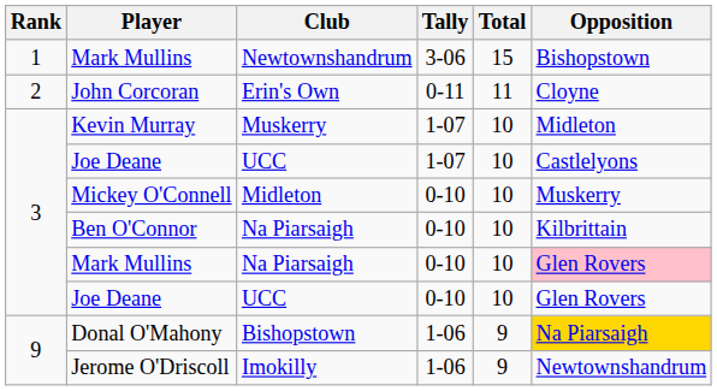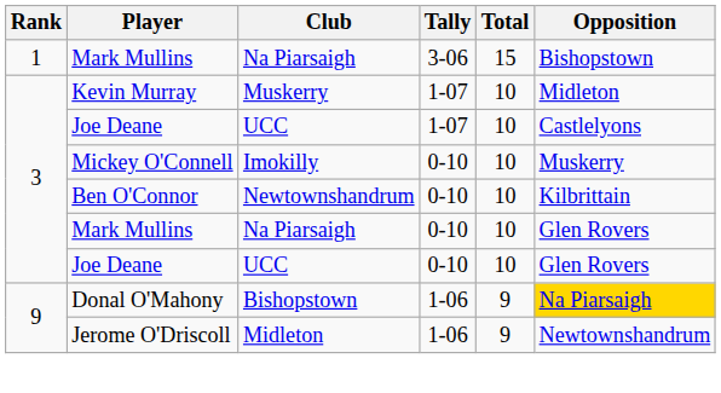 <table class="wikitable">
 <tr>
 <th>Rank</th>
 <th>Player</th>
 <th>Club</th>
 <th>Tally</th>
 <th>Total</th>
 <th>Opposition</th>
 </tr>
 <tr>
 <td rowspan="1" style="text-align:center;">1</td>
 <td><a href='#'>Mark Mullins</a></td>
-<td><a href='#'>Newtownshandrum</a></td>
+<td><a href='#'>Na Piarsaigh</a></td>
 <td align=center>3-06</td>
 <td align=center>15</td>
 <td><a href='#'>Bishopstown</a></td>
-</tr>
-<tr>
-<td rowspan="1" style="text-align:center;">2</td>
-<td><a href='#'>John Corcoran</a></td>
-<td><a href='#'>Erin's Own</a></td>
-<td align=center>0-11</td>
-<td align=center>11</td>
-<td><a href='#'>Cloyne</a></td>
 </tr>
 <tr>
 <td rowspan="6" style="text-align:center;">3</td>
 <td><a href='#'>Kevin Murray</a></td>
 <td><a href='#'>Muskerry</a></td>
 <td align=center>1-07</td>
 <td align=center>10</td>
 <td><a href='#'>Midleton</a></td>
 </tr>
 <tr>
 <td><a href='#'>Joe Deane</a></td>
 <td><a href='#'>UCC</a></td>
 <td align=center>1-07</td>
 <td align=center>10</td>
 <td><a href='#'>Castlelyons</a></td>
 </tr>
 <tr>
 <td><a href='#'>Mickey O'Connell</a></td>
-<td><a href='#'>Midleton</a></td>
+<td><a href='#'>Imokilly</a></td>
 <td align=center>0-10</td>
 <td align=center>10</td>
 <td><a href='#'>Muskerry</a></td>
 </tr>
 <tr>
 <td><a href='#'>Ben O'Connor</a></td>
-<td><a href='#'>Na Piarsaigh</a></td>
+<td><a href='#'>Newtownshandrum</a></td>
 <td align=center>0-10</td>
 <td align=center>10</td>
 <td><a href='#'>Kilbrittain</a></td>
 </tr>
 <tr>
 <td><a href='#'>Mark Mullins</a></td>
 <td><a href='#'>Na Piarsaigh</a></td>
 <td align=center>0-10</td>
 <td align=center>10</td>
-<td style="background: pink;"><a href='#'>Glen Rovers</a></td>
+<td><a href='#'>Glen Rovers</a></td>
 </tr>
 <tr>
 <td><a href='#'>Joe Deane</a></td>
 <td><a href='#'>UCC</a></td>
 <td align=center>0-10</td>
 <td align=center>10</td>
 <td><a href='#'>Glen Rovers</a></td>
 </tr>
 <tr>
 <td rowspan="2" style="text-align:center;">9</td>
 <td>Donal O'Mahony</td>
 <td><a href='#'>Bishopstown</a></td>
 <td align=center>1-06</td>
 <td align=center>9</td>
 <td style="background: gold;"><a href='#'>Na Piarsaigh</a></td>
 </tr>
 <tr>
 <td>Jerome O'Driscoll</td>
-<td><a href='#'>Imokilly</a></td>
+<td><a href='#'>Midleton</a></td>
 <td align=center>1-06</td>
 <td align=center>9</td>
 <td><a href='#'>Newtownshandrum</a></td>
 </tr>
 </table>
